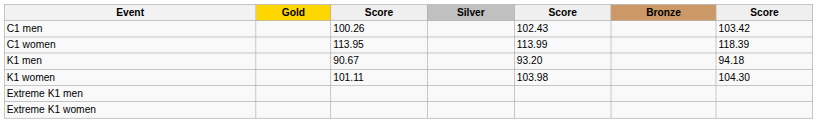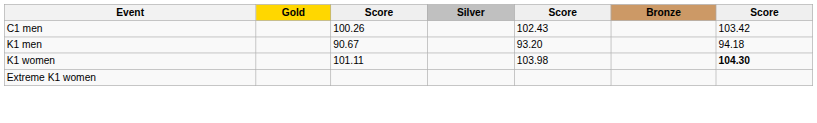 <table class="wikitable" width=100%>
 <tr>
 <th>Event</th>
 <td align=center bgcolor="gold"><strong>Gold</strong></td>
 <td align=center bgcolor="EFEFEF"><strong>Score</strong></td>
 <td align=center bgcolor="silver"><strong>Silver</strong></td>
 <td align=center bgcolor="EFEFEF"><strong>Score</strong></td>
 <td align=center bgcolor="CC9966"><strong>Bronze</strong></td>
 <td align=center bgcolor="EFEFEF"><strong>Score</strong></td>
 </tr>
 <tr>
 <td>C1 men</td>
 <td></td>
 <td>100.26</td>
 <td></td>
 <td>102.43</td>
 <td></td>
 <td>103.42</td>
 </tr>
 <tr>
-<td>C1 women</td>
-<td></td>
-<td>113.95</td>
-<td></td>
-<td>113.99</td>
-<td></td>
-<td>118.39</td>
-</tr>
-<tr>
 <td>K1 men</td>
 <td></td>
 <td>90.67</td>
 <td></td>
 <td>93.20</td>
 <td></td>
 <td>94.18</td>
 </tr>
 <tr>
 <td>K1 women</td>
 <td></td>
 <td>101.11</td>
 <td></td>
 <td>103.98</td>
 <td></td>
-<td>104.30</td>
-</tr>
-<tr>
-<td>Extreme K1 men</td>
-<td></td>
-<td></td>
-<td></td>
-<td></td>
-<td></td>
-<td></td>
+<td><strong>104.30</strong></td>
 </tr>
 <tr>
 <td>Extreme K1 women</td>
 <td></td>
 <td></td>
 <td></td>
 <td></td>
 <td></td>
 <td></td>
 </tr>
 </table>
